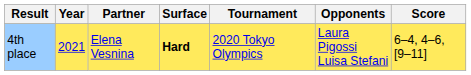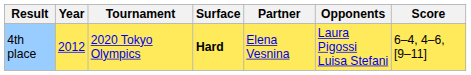 <table class="wikitable">
 <tr>
 <th>Result</th>
 <th>Year</th>
+<th>Tournament</th>
+<th>Surface</th>
 <th>Partner</th>
-<th>Surface</th>
-<th>Tournament</th>
 <th>Opponents</th>
 <th class=unsortable>Score</th>
 </tr>
 <tr style="background:#ffea5c;">
 <td bgcolor=#9acdff>4th place</td>
-<td><a href='#'>2021</a></td>
+<td><a href='#'>2012</a></td>
+<td><a href='#'>2020 Tokyo Olympics</a></td>
+<td><strong>Hard</strong></td>
 <td> <a href='#'>Elena Vesnina</a></td>
-<td><strong>Hard</strong></td>
-<td><a href='#'>2020 Tokyo Olympics</a></td>
 <td> <a href='#'>Laura Pigossi</a> <br>  <a href='#'>Luisa Stefani</a></td>
 <td>6–4, 4–6, [9–11]</td>
 </tr>
 </table>
